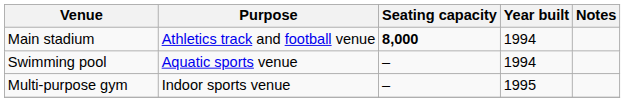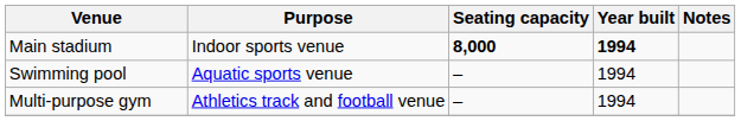 <table class="wikitable">
 <tr>
 <th style="width:25%;">Venue</th>
 <th>Purpose</th>
 <th>Seating capacity</th>
 <th>Year built</th>
 <th>Notes</th>
 </tr>
 <tr>
 <td>Main stadium</td>
-<td><a href='#'>Athletics track</a> and <a href='#'>football</a> venue</td>
+<td>Indoor sports venue</td>
 <td><strong>8,000</strong></td>
-<td>1994</td>
+<td><strong>1994</strong></td>
 <td></td>
 </tr>
 <tr>
 <td>Swimming pool</td>
 <td><a href='#'>Aquatic sports</a> venue</td>
 <td>–</td>
 <td>1994</td>
 <td></td>
 </tr>
 <tr>
 <td>Multi-purpose gym</td>
-<td>Indoor sports venue</td>
+<td><a href='#'>Athletics track</a> and <a href='#'>football</a> venue</td>
 <td>–</td>
-<td>1995</td>
+<td>1994</td>
 <td></td>
 </tr>
 <tr>
 </tr>
 </table>
